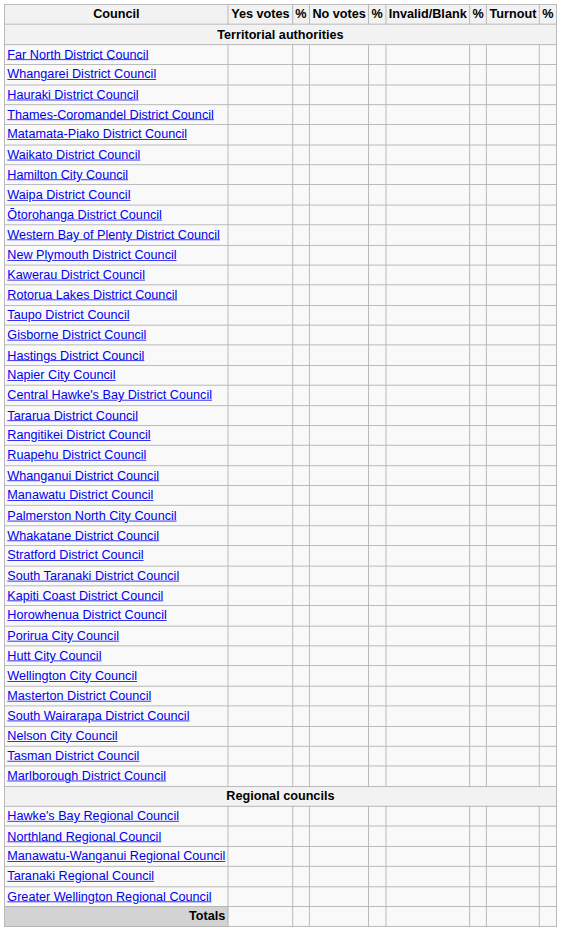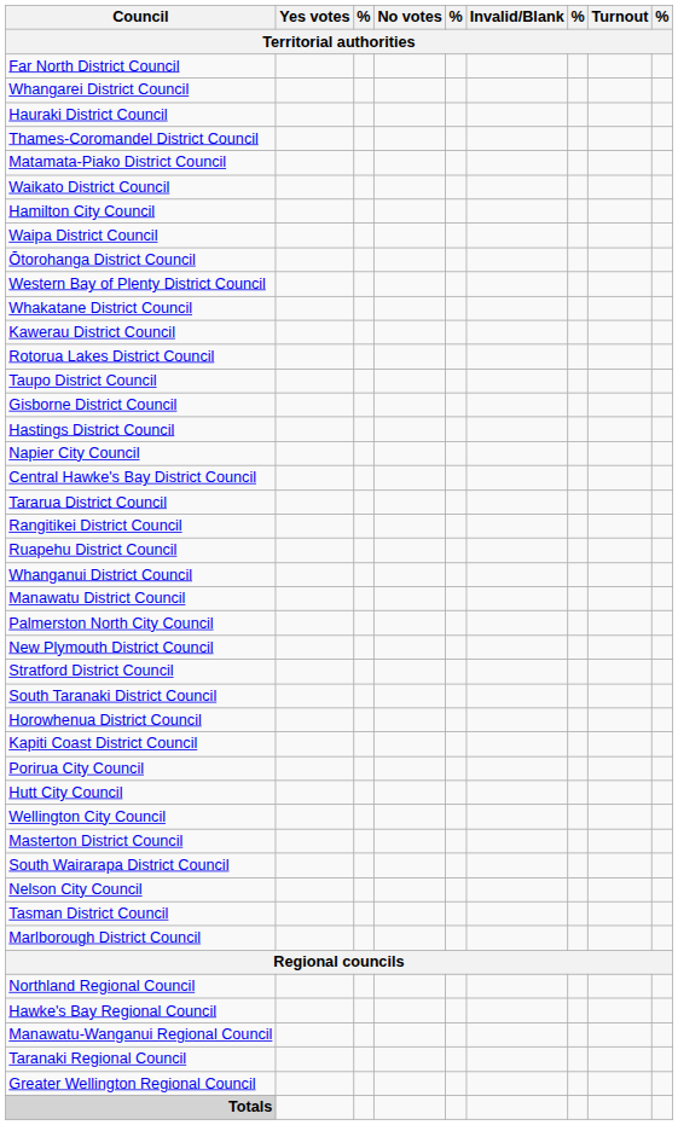 <table class="wikitable">
 <tr>
 <th>Council</th>
 <th> Yes votes</th>
 <th>%</th>
 <th>No votes</th>
 <th>%</th>
 <th>Invalid/Blank</th>
 <th>%</th>
 <th>Turnout</th>
 <th>%</th>
 </tr>
 <tr>
 <th colspan="9">Territorial authorities</th>
 </tr>
 <tr>
 <td><a href='#'>Far North District Council</a></td>
 <td></td>
 <td></td>
 <td></td>
 <td></td>
 <td></td>
 <td></td>
 <td></td>
 <td></td>
 </tr>
 <tr>
 <td><a href='#'>Whangarei District Council</a></td>
 <td></td>
 <td></td>
 <td></td>
 <td></td>
 <td></td>
 <td></td>
 <td></td>
 <td></td>
 </tr>
 <tr>
 <td><a href='#'>Hauraki District Council</a></td>
 <td></td>
 <td></td>
 <td></td>
 <td></td>
 <td></td>
 <td></td>
 <td></td>
 <td></td>
 </tr>
 <tr>
 <td><a href='#'>Thames-Coromandel District Council</a></td>
 <td></td>
 <td></td>
 <td></td>
 <td></td>
 <td></td>
 <td></td>
 <td></td>
 <td></td>
 </tr>
 <tr>
 <td><a href='#'>Matamata-Piako District Council</a></td>
 <td></td>
 <td></td>
 <td></td>
 <td></td>
 <td></td>
 <td></td>
 <td></td>
 <td></td>
 </tr>
 <tr>
 <td><a href='#'>Waikato District Council</a></td>
 <td></td>
 <td></td>
 <td></td>
 <td></td>
 <td></td>
 <td></td>
 <td></td>
 <td></td>
 </tr>
 <tr>
 <td><a href='#'>Hamilton City Council</a></td>
 <td></td>
 <td></td>
 <td></td>
 <td></td>
 <td></td>
 <td></td>
 <td></td>
 <td></td>
 </tr>
 <tr>
 <td><a href='#'>Waipa District Council</a></td>
 <td></td>
 <td></td>
 <td></td>
 <td></td>
 <td></td>
 <td></td>
 <td></td>
 <td></td>
 </tr>
 <tr>
 <td><a href='#'>Ōtorohanga District Council</a></td>
 <td></td>
 <td></td>
 <td></td>
 <td></td>
 <td></td>
 <td></td>
 <td></td>
 <td></td>
 </tr>
 <tr>
 <td><a href='#'>Western Bay of Plenty District Council</a></td>
 <td></td>
 <td></td>
 <td></td>
 <td></td>
 <td></td>
 <td></td>
 <td></td>
 <td></td>
 </tr>
 <tr>
-<td><a href='#'>New Plymouth District Council</a></td>
+<td><a href='#'>Whakatane District Council</a></td>
 <td></td>
 <td></td>
 <td></td>
 <td></td>
 <td></td>
 <td></td>
 <td></td>
 <td></td>
 </tr>
 <tr>
 <td><a href='#'>Kawerau District Council</a></td>
 <td></td>
 <td></td>
 <td></td>
 <td></td>
 <td></td>
 <td></td>
 <td></td>
 <td></td>
 </tr>
 <tr>
 <td><a href='#'>Rotorua Lakes District Council</a></td>
 <td></td>
 <td></td>
 <td></td>
 <td></td>
 <td></td>
 <td></td>
 <td></td>
 <td></td>
 </tr>
 <tr>
 <td><a href='#'>Taupo District Council</a></td>
 <td></td>
 <td></td>
 <td></td>
 <td></td>
 <td></td>
 <td></td>
 <td></td>
 <td></td>
 </tr>
 <tr>
 <td><a href='#'>Gisborne District Council</a></td>
 <td></td>
 <td></td>
 <td></td>
 <td></td>
 <td></td>
 <td></td>
 <td></td>
 <td></td>
 </tr>
 <tr>
 <td><a href='#'>Hastings District Council</a></td>
 <td></td>
 <td></td>
 <td></td>
 <td></td>
 <td></td>
 <td></td>
 <td></td>
 <td></td>
 </tr>
 <tr>
 <td><a href='#'>Napier City Council</a></td>
 <td></td>
 <td></td>
 <td></td>
 <td></td>
 <td></td>
 <td></td>
 <td></td>
 <td></td>
 </tr>
 <tr>
 <td><a href='#'>Central Hawke's Bay District Council</a></td>
 <td></td>
 <td></td>
 <td></td>
 <td></td>
 <td></td>
 <td></td>
 <td></td>
 <td></td>
 </tr>
 <tr>
 <td><a href='#'>Tararua District Council</a></td>
 <td></td>
 <td></td>
 <td></td>
 <td></td>
 <td></td>
 <td></td>
 <td></td>
 <td></td>
 </tr>
 <tr>
 <td><a href='#'>Rangitikei District Council</a></td>
 <td></td>
 <td></td>
 <td></td>
 <td></td>
 <td></td>
 <td></td>
 <td></td>
 <td></td>
 </tr>
 <tr>
 <td><a href='#'>Ruapehu District Council</a></td>
 <td></td>
 <td></td>
 <td></td>
 <td></td>
 <td></td>
 <td></td>
 <td></td>
 <td></td>
 </tr>
 <tr>
 <td><a href='#'>Whanganui District Council</a></td>
 <td></td>
 <td></td>
 <td></td>
 <td></td>
 <td></td>
 <td></td>
 <td></td>
 <td></td>
 </tr>
 <tr>
 <td><a href='#'>Manawatu District Council</a></td>
 <td></td>
 <td></td>
 <td></td>
 <td></td>
 <td></td>
 <td></td>
 <td></td>
 <td></td>
 </tr>
 <tr>
 <td><a href='#'>Palmerston North City Council</a></td>
 <td></td>
 <td></td>
 <td></td>
 <td></td>
 <td></td>
 <td></td>
 <td></td>
 <td></td>
 </tr>
 <tr>
-<td><a href='#'>Whakatane District Council</a></td>
+<td><a href='#'>New Plymouth District Council</a></td>
 <td></td>
 <td></td>
 <td></td>
 <td></td>
 <td></td>
 <td></td>
 <td></td>
 <td></td>
 </tr>
 <tr>
 <td><a href='#'>Stratford District Council</a></td>
 <td></td>
 <td></td>
 <td></td>
 <td></td>
 <td></td>
 <td></td>
 <td></td>
 <td></td>
 </tr>
 <tr>
 <td><a href='#'>South Taranaki District Council</a></td>
 <td></td>
 <td></td>
 <td></td>
 <td></td>
 <td></td>
 <td></td>
 <td></td>
 <td></td>
 </tr>
 <tr>
-<td><a href='#'>Kapiti Coast District Council</a></td>
+<td><a href='#'>Horowhenua District Council</a></td>
 <td></td>
 <td></td>
 <td></td>
 <td></td>
 <td></td>
 <td></td>
 <td></td>
 <td></td>
 </tr>
 <tr>
-<td><a href='#'>Horowhenua District Council</a></td>
+<td><a href='#'>Kapiti Coast District Council</a></td>
 <td></td>
 <td></td>
 <td></td>
 <td></td>
 <td></td>
 <td></td>
 <td></td>
 <td></td>
 </tr>
 <tr>
 <td><a href='#'>Porirua City Council</a></td>
 <td></td>
 <td></td>
 <td></td>
 <td></td>
 <td></td>
 <td></td>
 <td></td>
 <td></td>
 </tr>
 <tr>
 <td><a href='#'>Hutt City Council</a></td>
 <td></td>
 <td></td>
 <td></td>
 <td></td>
 <td></td>
 <td></td>
 <td></td>
 <td></td>
 </tr>
 <tr>
 <td><a href='#'>Wellington City Council</a></td>
 <td></td>
 <td></td>
 <td></td>
 <td></td>
 <td></td>
 <td></td>
 <td></td>
 <td></td>
 </tr>
 <tr>
 <td><a href='#'>Masterton District Council</a></td>
 <td></td>
 <td></td>
 <td></td>
 <td></td>
 <td></td>
 <td></td>
 <td></td>
 <td></td>
 </tr>
 <tr>
 <td><a href='#'>South Wairarapa District Council</a></td>
 <td></td>
 <td></td>
 <td></td>
 <td></td>
 <td></td>
 <td></td>
 <td></td>
 <td></td>
 </tr>
 <tr>
 <td><a href='#'>Nelson City Council</a></td>
 <td></td>
 <td></td>
 <td></td>
 <td></td>
 <td></td>
 <td></td>
 <td></td>
 <td></td>
 </tr>
 <tr>
 <td><a href='#'>Tasman District Council</a></td>
 <td></td>
 <td></td>
 <td></td>
 <td></td>
 <td></td>
 <td></td>
 <td></td>
 <td></td>
 </tr>
 <tr>
 <td><a href='#'>Marlborough District Council</a></td>
 <td></td>
 <td></td>
 <td></td>
 <td></td>
 <td></td>
 <td></td>
 <td></td>
 <td></td>
 </tr>
 <tr>
 <th colspan="9">Regional councils</th>
 </tr>
 <tr>
-<td><a href='#'>Hawke's Bay Regional Council</a></td>
+<td><a href='#'>Northland Regional Council</a></td>
 <td></td>
 <td></td>
 <td></td>
 <td></td>
 <td></td>
 <td></td>
 <td></td>
 <td></td>
 </tr>
 <tr>
-<td><a href='#'>Northland Regional Council</a></td>
+<td><a href='#'>Hawke's Bay Regional Council</a></td>
 <td></td>
 <td></td>
 <td></td>
 <td></td>
 <td></td>
 <td></td>
 <td></td>
 <td></td>
 </tr>
 <tr>
 <td><a href='#'>Manawatu-Wanganui Regional Council</a></td>
 <td></td>
 <td></td>
 <td></td>
 <td></td>
 <td></td>
 <td></td>
 <td></td>
 <td></td>
 </tr>
 <tr>
 <td><a href='#'>Taranaki Regional Council</a></td>
 <td></td>
 <td></td>
 <td></td>
 <td></td>
 <td></td>
 <td></td>
 <td></td>
 <td></td>
 </tr>
 <tr>
 <td><a href='#'>Greater Wellington Regional Council</a></td>
 <td></td>
 <td></td>
 <td></td>
 <td></td>
 <td></td>
 <td></td>
 <td></td>
 <td></td>
 </tr>
 <tr>
 <td style="background-color:lightgrey;text-align:right"><strong>Totals</strong></td>
 <td></td>
 <td></td>
 <td></td>
 <td></td>
 <td></td>
 <td></td>
 <td></td>
 <td></td>
 </tr>
 </table>
